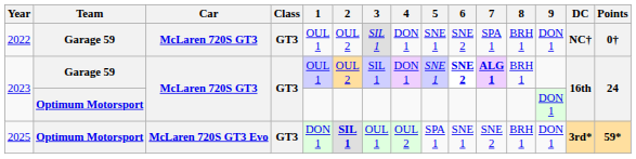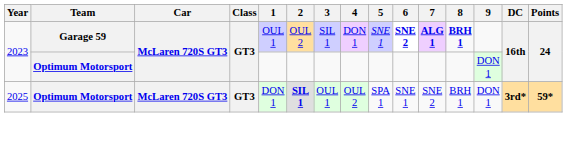 <table class="wikitable" style="text-align:center; font-size:85%">
 <tr>
 <th>Year</th>
 <th>Team</th>
 <th>Car</th>
 <th>Class</th>
 <th>1</th>
 <th>2</th>
 <th>3</th>
 <th>4</th>
 <th>5</th>
 <th>6</th>
 <th>7</th>
 <th>8</th>
 <th>9</th>
 <th>DC</th>
 <th>Points</th>
 </tr>
 <tr>
-<td><a href='#'>2022</a></td>
-<th nowrap>Garage 59</th>
-<th nowrap><a href='#'>McLaren 720S GT3</a></th>
-<th>GT3</th>
-<td><a href='#'>OUL<br>1</a></td>
-<td><a href='#'>OUL<br>2</a></td>
-<td style="background:#DFDFDF;"><em><a href='#'>SIL<br>1</a></em><br></td>
-<td><a href='#'>DON<br>1</a></td>
-<td><a href='#'>SNE<br>1</a></td>
-<td><a href='#'>SNE<br>2</a></td>
-<td><a href='#'>SPA<br>1</a></td>
-<td><a href='#'>BRH<br>1</a></td>
-<td><a href='#'>DON<br>1</a></td>
-<th>NC†</th>
-<th>0†</th>
-</tr>
-<tr>
 <td rowspan=2><a href='#'>2023</a></td>
 <th nowrap>Garage 59</th>
 <th rowspan=2 nowrap><a href='#'>McLaren 720S GT3</a></th>
 <th rowspan=2>GT3</th>
 <td style="background:#CFCFFF;"><a href='#'>OUL<br>1</a><br></td>
 <td style="background:#FFDF9F;"><a href='#'>OUL<br>2</a><br></td>
 <td style="background:#CFCFFF;"><a href='#'>SIL<br>1</a><br></td>
 <td style="background:#EFCFFF;"><a href='#'>DON<br>1</a><br></td>
 <td style="background:#CFCFFF;"><em><a href='#'>SNE<br>1</a></em><br></td>
 <td style="background:#FFFFFF;"><strong><a href='#'>SNE<br>2</a><br></strong></td>
 <td style="background:#EFCFFF;"><strong><a href='#'>ALG<br>1</a></strong><br></td>
-<td><a href='#'>BRH<br>1</a></td>
+<td><strong><a href='#'>BRH<br>1</a></strong></td>
 <td></td>
 <th rowspan=2>16th</th>
 <th rowspan=2>24</th>
 </tr>
 <tr>
 <th nowrap><a href='#'>Optimum Motorsport</a></th>
 <td></td>
 <td></td>
 <td></td>
 <td></td>
 <td></td>
 <td></td>
 <td></td>
 <td></td>
 <td style="background:#DFFFDF;"><a href='#'>DON<br>1</a><br></td>
 </tr>
 <tr>
 <td><a href='#'>2025</a></td>
 <th><a href='#'>Optimum Motorsport</a></th>
-<th><a href='#'>McLaren 720S GT3 Evo</a></th>
+<th nowrap><a href='#'>McLaren 720S GT3</a></th>
 <th>GT3</th>
 <td style="background:#DFFFDF;"><a href='#'>DON<br>1</a><br></td>
 <td style="background:#DFDFDF;"><strong><a href='#'>SIL<br>1</a></strong><br></td>
 <td style="background:#DFFFDF;"><a href='#'>OUL<br>1</a><br></td>
 <td style="background:#DFFFDF;"><a href='#'>OUL<br>2</a><br></td>
 <td style="background:#;"><a href='#'>SPA<br>1</a><br></td>
 <td style="background:#;"><a href='#'>SNE<br>1</a><br></td>
 <td style="background:#;"><a href='#'>SNE<br>2</a><br></td>
 <td style="background:#;"><a href='#'>BRH<br>1</a><br></td>
 <td style="background:#;"><a href='#'>DON<br>1</a><br></td>
 <th style="background:#FFDF9F;">3rd*</th>
 <th style="background:#FFDF9F;">59*</th>
 </tr>
 </table>
